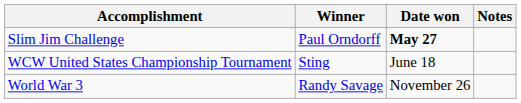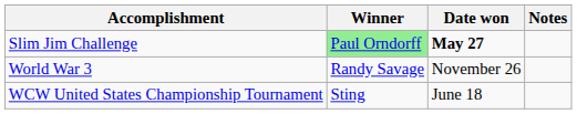 <table class="wikitable">
 <tr>
 <th>Accomplishment</th>
 <th>Winner</th>
 <th>Date won</th>
 <th>Notes</th>
 </tr>
 <tr>
 <td><a href='#'>Slim Jim Challenge</a></td>
-<td><a href='#'>Paul Orndorff</a></td>
+<td style="background: lightgreen;"><a href='#'>Paul Orndorff</a></td>
 <td><strong>May 27</strong></td>
+<td></td>
+</tr>
+<tr>
+<td><a href='#'>World War 3</a></td>
+<td><a href='#'>Randy Savage</a></td>
+<td>November 26</td>
 <td></td>
 </tr>
 <tr>
 <td><a href='#'>WCW United States Championship Tournament</a></td>
 <td><a href='#'>Sting</a></td>
 <td>June 18</td>
 <td></td>
 </tr>
-<tr>
-<td><a href='#'>World War 3</a></td>
-<td><a href='#'>Randy Savage</a></td>
-<td>November 26</td>
-<td></td>
-</tr>
 </table>
